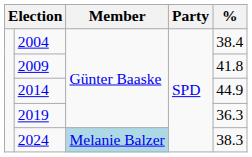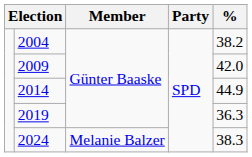 <table class=wikitable>
 <tr>
 <th colspan=2>Election</th>
 <th>Member</th>
 <th>Party</th>
 <th>%</th>
 </tr>
 <tr>
 <td rowspan=5 bgcolor=></td>
 <td><a href='#'>2004</a></td>
 <td rowspan=4><a href='#'>Günter Baaske</a></td>
 <td rowspan=5><a href='#'>SPD</a></td>
-<td align=right>38.4</td>
+<td align=right>38.2</td>
 </tr>
 <tr>
 <td><a href='#'>2009</a></td>
-<td align=right>41.8</td>
+<td align=right>42.0</td>
 </tr>
 <tr>
 <td><a href='#'>2014</a></td>
 <td align=right>44.9</td>
 </tr>
 <tr>
 <td><a href='#'>2019</a></td>
 <td align=right>36.3</td>
 </tr>
 <tr>
 <td><a href='#'>2024</a></td>
-<td style="background: lightblue;"><a href='#'>Melanie Balzer</a></td>
+<td><a href='#'>Melanie Balzer</a></td>
 <td align=right>38.3</td>
 </tr>
 </table>
